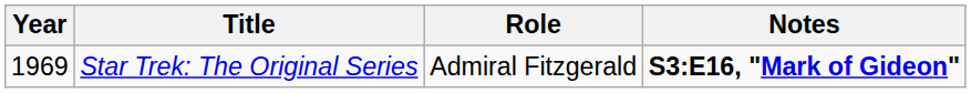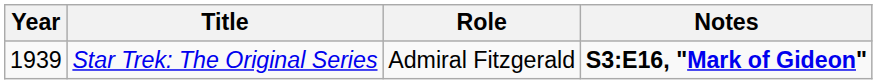 <table class="wikitable">
 <tr>
 <th>Year</th>
 <th>Title</th>
 <th>Role</th>
 <th>Notes</th>
 </tr>
 <tr>
-<td>1969</td>
+<td>1939</td>
 <td><em><a href='#'>Star Trek: The Original Series</a></em></td>
 <td>Admiral Fitzgerald</td>
 <td><strong>S3:E16, "<a href='#'>Mark of Gideon</a>"</strong></td>
 </tr>
 </table>
